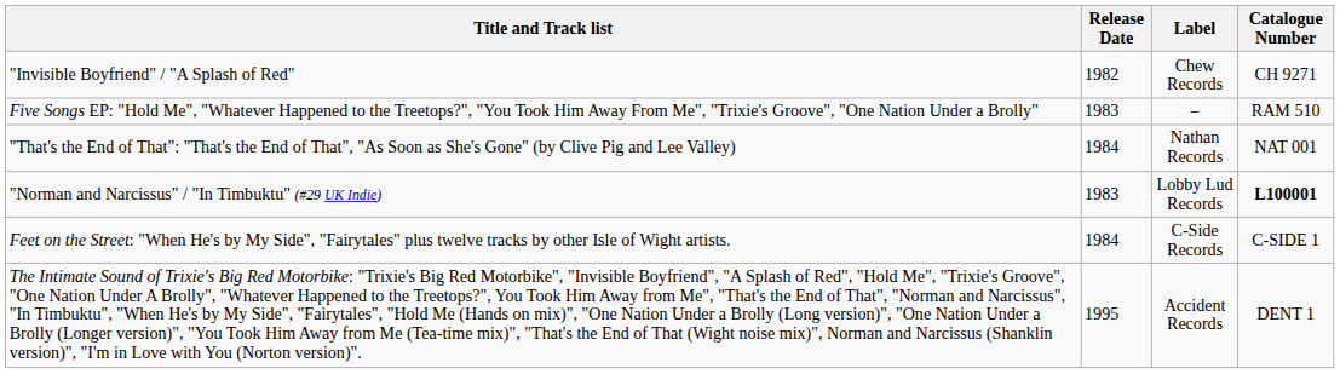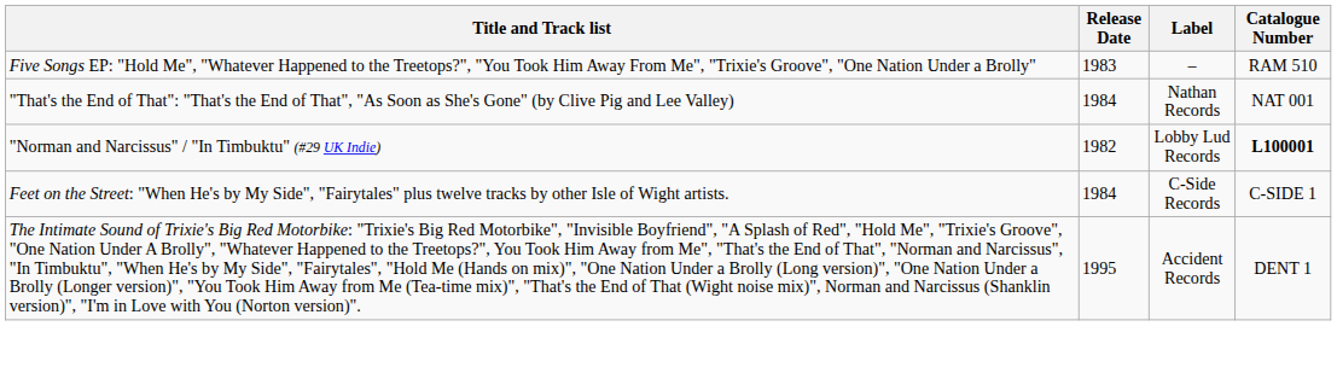 <table class="wikitable">
 <tr>
 <th>Title and Track list</th>
 <th>Release Date</th>
 <th>Label</th>
 <th>Catalogue Number</th>
-</tr>
-<tr>
-<td>"Invisible Boyfriend" / "A Splash of Red"</td>
-<td>1982</td>
-<td style="text-align:center;">Chew Records</td>
-<td style="text-align:center;">CH 9271</td>
 </tr>
 <tr>
 <td><em>Five Songs</em> EP: "Hold Me", "Whatever Happened to the Treetops?", "You Took Him Away From Me", "Trixie's Groove", "One Nation Under a Brolly"</td>
 <td>1983</td>
 <td style="text-align:center;">–</td>
 <td style="text-align:center;">RAM 510</td>
 </tr>
 <tr>
 <td>"That's the End of That": "That's the End of That", "As Soon as She's Gone" (by Clive Pig and Lee Valley)</td>
 <td>1984</td>
 <td style="text-align:center;">Nathan Records</td>
 <td style="text-align:center;">NAT 001</td>
 </tr>
 <tr>
 <td>"Norman and Narcissus" / "In Timbuktu" <em><small>(#29 <a href='#'>UK Indie</a>)</small></em></td>
-<td>1983</td>
+<td>1982</td>
 <td style="text-align:center;">Lobby Lud Records</td>
 <td style="text-align:center;"><strong>L100001</strong></td>
 </tr>
 <tr>
 <td><em>Feet on the Street</em>: "When He's by My Side", "Fairytales" plus twelve tracks by other Isle of Wight artists.</td>
 <td>1984</td>
 <td style="text-align:center;">C-Side Records</td>
 <td style="text-align:center;">C-SIDE 1</td>
 </tr>
 <tr>
 <td><em>The Intimate Sound of Trixie's Big Red Motorbike</em>: "Trixie's Big Red Motorbike", "Invisible Boyfriend", "A Splash of Red", "Hold Me", "Trixie's Groove", "One Nation Under A Brolly", "Whatever Happened to the Treetops?", You Took Him Away from Me", "That's the End of That", "Norman and Narcissus", "In Timbuktu", "When He's by My Side", "Fairytales", "Hold Me (Hands on mix)", "One Nation Under a Brolly (Long version)", "One Nation Under a Brolly (Longer version)", "You Took Him Away from Me (Tea-time mix)", "That's the End of That (Wight noise mix)", Norman and Narcissus (Shanklin version)", "I'm in Love with You (Norton version)".</td>
 <td>1995</td>
 <td style="text-align:center;">Accident Records</td>
 <td style="text-align:center;">DENT 1</td>
 </tr>
 </table>
